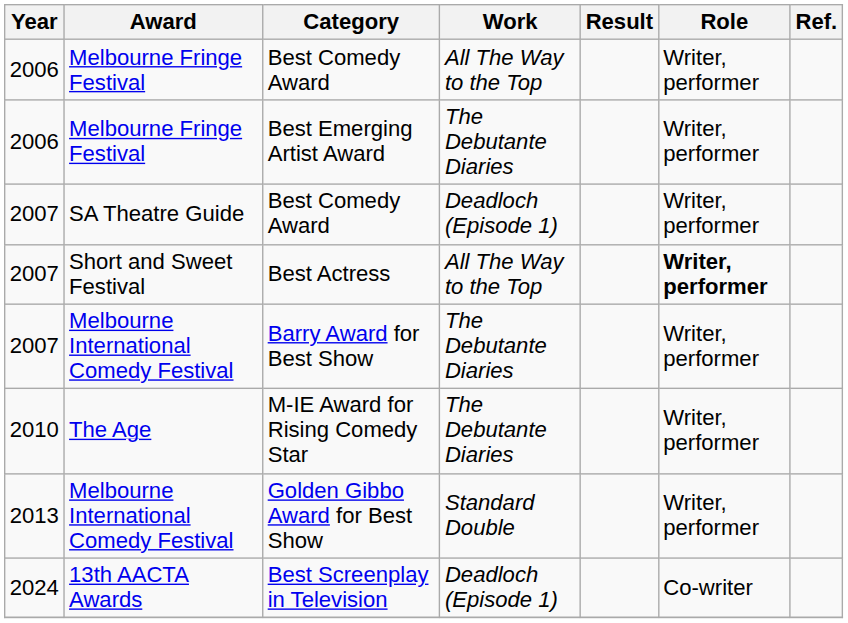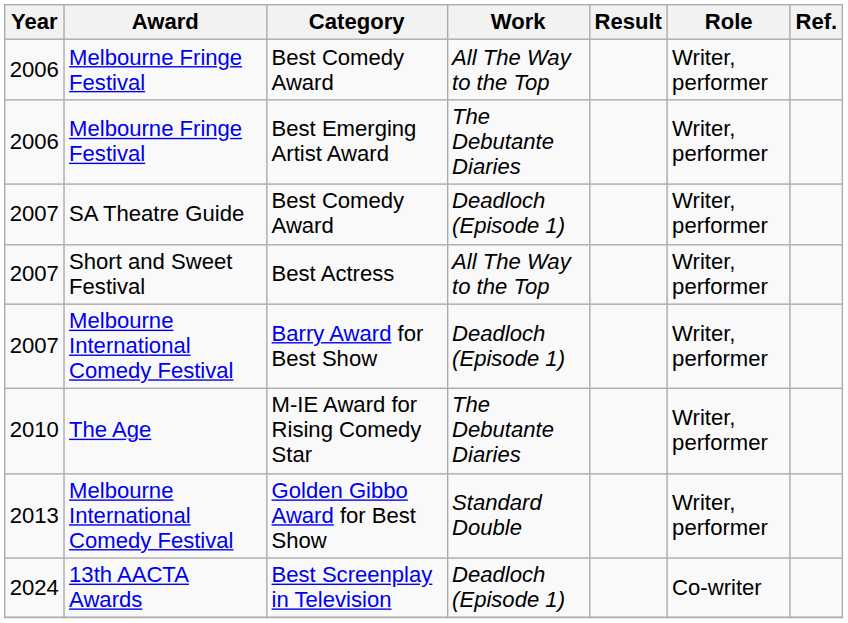 <table class="wikitable">
 <tr>
 <th>Year</th>
 <th>Award</th>
 <th>Category</th>
 <th>Work</th>
 <th>Result</th>
 <th>Role</th>
 <th>Ref.</th>
 </tr>
 <tr>
 <td>2006</td>
 <td><a href='#'>Melbourne Fringe Festival</a></td>
 <td>Best Comedy Award</td>
 <td><em>All The Way to the Top</em></td>
 <td></td>
 <td>Writer, performer</td>
 <td></td>
 </tr>
 <tr>
 <td>2006</td>
 <td><a href='#'>Melbourne Fringe Festival</a></td>
 <td>Best Emerging Artist Award</td>
 <td><em>The Debutante Diaries</em></td>
 <td></td>
 <td>Writer, performer</td>
 <td></td>
 </tr>
 <tr>
 <td>2007</td>
 <td>SA Theatre Guide</td>
 <td>Best Comedy Award</td>
 <td><em>Deadloch (Episode 1)</em></td>
 <td></td>
 <td>Writer, performer</td>
 <td></td>
 </tr>
 <tr>
 <td>2007</td>
 <td>Short and Sweet Festival</td>
 <td>Best Actress</td>
 <td><em>All The Way to the Top</em></td>
 <td></td>
-<td><strong>Writer, performer</strong></td>
+<td>Writer, performer</td>
 <td></td>
 </tr>
 <tr>
 <td>2007</td>
 <td><a href='#'>Melbourne International Comedy Festival</a></td>
 <td><a href='#'>Barry Award</a> for Best Show</td>
-<td><em>The Debutante Diaries</em></td>
+<td><em>Deadloch (Episode 1)</em></td>
 <td></td>
 <td>Writer, performer</td>
 <td></td>
 </tr>
 <tr>
 <td>2010</td>
 <td><a href='#'>The Age</a></td>
 <td>M-IE Award for Rising Comedy Star</td>
 <td><em>The Debutante Diaries</em></td>
 <td></td>
 <td>Writer, performer</td>
 <td></td>
 </tr>
 <tr>
 <td>2013</td>
 <td><a href='#'>Melbourne International Comedy Festival</a></td>
 <td><a href='#'>Golden Gibbo Award</a> for Best Show</td>
 <td><em>Standard Double</em></td>
 <td></td>
 <td>Writer, performer</td>
 <td></td>
 </tr>
 <tr>
 <td>2024</td>
 <td><a href='#'>13th AACTA Awards</a></td>
 <td><a href='#'>Best Screenplay in Television</a></td>
 <td><em>Deadloch (Episode 1)</em></td>
 <td></td>
 <td>Co-writer</td>
 <td></td>
 </tr>
 <tr>
 </tr>
 </table>
